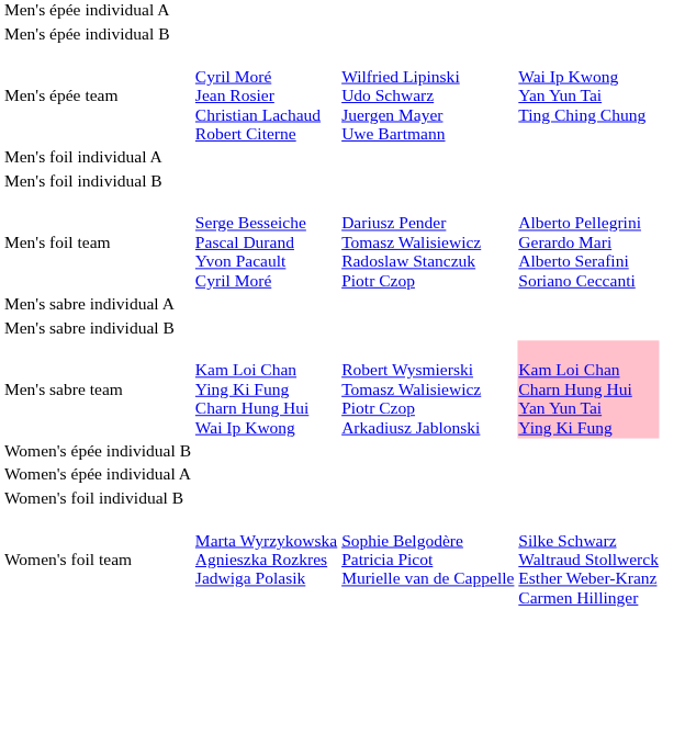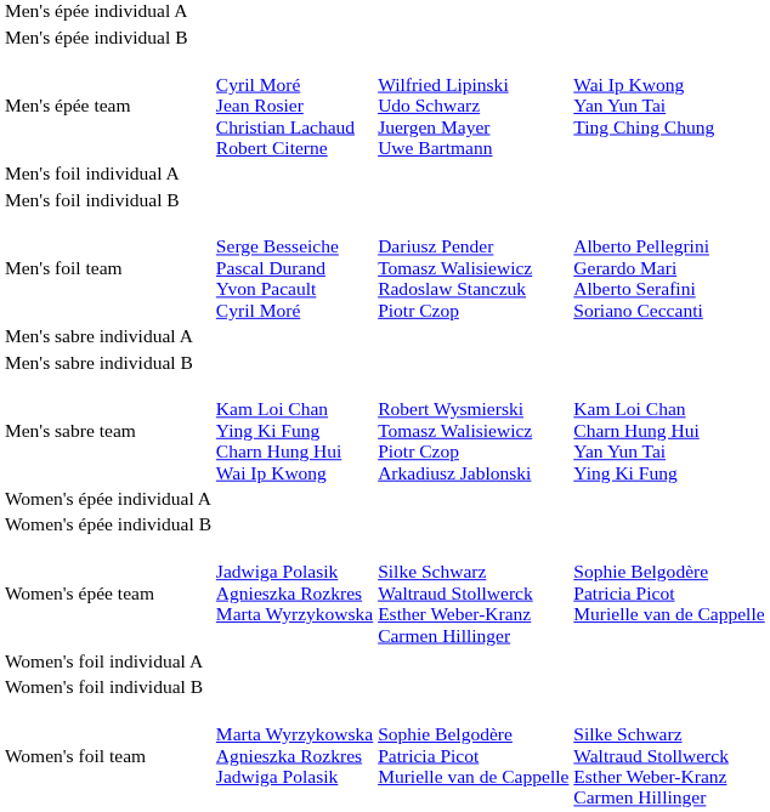 <table>
 <tr>
 <td>Men's épée individual A<br></td>
 <td></td>
 <td></td>
 <td></td>
 </tr>
 <tr>
 <td>Men's épée individual B<br></td>
 <td></td>
 <td></td>
 <td></td>
 </tr>
 <tr>
 <td>Men's épée team<br></td>
 <td valign=top> <br> <a href='#'>Cyril Moré</a> <br> <a href='#'>Jean Rosier</a> <br> <a href='#'>Christian Lachaud</a> <br> <a href='#'>Robert Citerne</a></td>
 <td valign=top> <br> <a href='#'>Wilfried Lipinski</a> <br> <a href='#'>Udo Schwarz</a> <br> <a href='#'>Juergen Mayer</a> <br> <a href='#'>Uwe Bartmann</a></td>
 <td valign=top> <br> <a href='#'>Wai Ip Kwong</a> <br> <a href='#'>Yan Yun Tai</a> <br> <a href='#'>Ting Ching Chung</a></td>
 </tr>
 <tr>
 <td>Men's foil individual A<br></td>
 <td></td>
 <td></td>
 <td></td>
 </tr>
 <tr>
 <td>Men's foil individual B<br></td>
 <td></td>
 <td></td>
 <td></td>
 </tr>
 <tr>
 <td>Men's foil team<br></td>
 <td valign=top> <br> <a href='#'>Serge Besseiche</a> <br> <a href='#'>Pascal Durand</a> <br> <a href='#'>Yvon Pacault</a> <br> <a href='#'>Cyril Moré</a></td>
 <td valign=top> <br> <a href='#'>Dariusz Pender</a> <br> <a href='#'>Tomasz Walisiewicz</a> <br> <a href='#'>Radoslaw Stanczuk</a> <br> <a href='#'>Piotr Czop</a></td>
 <td valign=top> <br> <a href='#'>Alberto Pellegrini</a> <br> <a href='#'>Gerardo Mari</a> <br> <a href='#'>Alberto Serafini</a> <br> <a href='#'>Soriano Ceccanti</a></td>
 </tr>
 <tr>
 <td>Men's sabre individual A<br></td>
 <td></td>
 <td></td>
 <td></td>
 </tr>
 <tr>
 <td>Men's sabre individual B<br></td>
 <td></td>
 <td></td>
 <td></td>
 </tr>
 <tr>
 <td>Men's sabre team<br></td>
 <td valign=top> <br> <a href='#'>Kam Loi Chan</a> <br> <a href='#'>Ying Ki Fung</a> <br> <a href='#'>Charn Hung Hui</a> <br> <a href='#'>Wai Ip Kwong</a></td>
 <td valign=top> <br> <a href='#'>Robert Wysmierski</a> <br> <a href='#'>Tomasz Walisiewicz</a> <br> <a href='#'>Piotr Czop</a> <br> <a href='#'>Arkadiusz Jablonski</a></td>
-<td valign=top style="background: pink;"> <br> <a href='#'>Kam Loi Chan</a> <br> <a href='#'>Charn Hung Hui</a> <br> <a href='#'>Yan Yun Tai</a> <br> <a href='#'>Ying Ki Fung</a></td>
+<td valign=top> <br> <a href='#'>Kam Loi Chan</a> <br> <a href='#'>Charn Hung Hui</a> <br> <a href='#'>Yan Yun Tai</a> <br> <a href='#'>Ying Ki Fung</a></td>
+</tr>
+<tr>
+<td>Women's épée individual A<br></td>
+<td></td>
+<td></td>
+<td></td>
 </tr>
 <tr>
 <td>Women's épée individual B<br></td>
 <td></td>
 <td></td>
 <td></td>
 </tr>
 <tr>
-<td>Women's épée individual A<br></td>
+<td>Women's épée team<br></td>
+<td valign=top> <br> <a href='#'>Jadwiga Polasik</a> <br> <a href='#'>Agnieszka Rozkres</a> <br> <a href='#'>Marta Wyrzykowska</a></td>
+<td valign=top> <br> <a href='#'>Silke Schwarz</a> <br> <a href='#'>Waltraud Stollwerck</a> <br> <a href='#'>Esther Weber-Kranz</a> <br> <a href='#'>Carmen Hillinger</a></td>
+<td valign=top> <br> <a href='#'>Sophie Belgodère</a> <br> <a href='#'>Patricia Picot</a> <br> <a href='#'>Murielle van de Cappelle</a></td>
+</tr>
+<tr>
+<td>Women's foil individual A<br></td>
 <td></td>
 <td></td>
 <td></td>
 </tr>
 <tr>
 <td>Women's foil individual B<br></td>
 <td></td>
 <td></td>
 <td></td>
 </tr>
 <tr>
 <td>Women's foil team<br></td>
 <td valign=top> <br> <a href='#'>Marta Wyrzykowska</a> <br> <a href='#'>Agnieszka Rozkres</a> <br> <a href='#'>Jadwiga Polasik</a></td>
 <td valign=top> <br> <a href='#'>Sophie Belgodère</a> <br> <a href='#'>Patricia Picot</a> <br> <a href='#'>Murielle van de Cappelle</a></td>
 <td valign=top> <br> <a href='#'>Silke Schwarz</a> <br> <a href='#'>Waltraud Stollwerck</a> <br> <a href='#'>Esther Weber-Kranz</a> <br> <a href='#'>Carmen Hillinger</a></td>
 </tr>
 </table>
